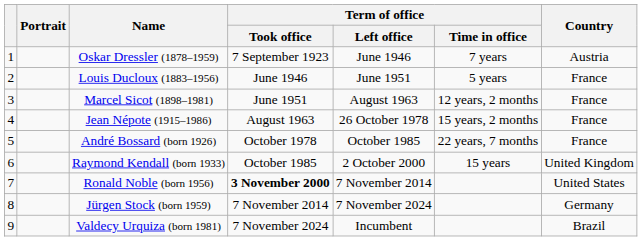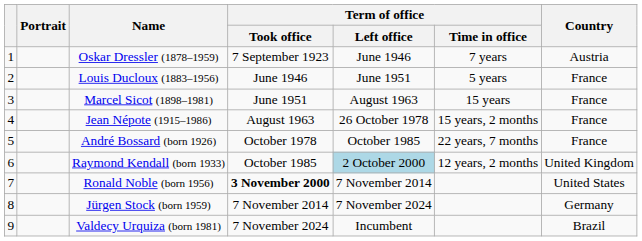 <table class="wikitable" style="text-align:center">
 <tr>
 <th rowspan="2"></th>
 <th rowspan="2">Portrait</th>
 <th rowspan="2">Name </th>
 <th colspan="3">Term of office</th>
 <th rowspan="2">Country</th>
 </tr>
 <tr>
 <th>Took office</th>
 <th>Left office</th>
 <th>Time in office</th>
 </tr>
 <tr>
 <td>1</td>
 <td></td>
 <td><a href='#'>Oskar Dressler</a> <small>(1878–1959)</small></td>
 <td>7 September 1923</td>
 <td>June 1946</td>
 <td>7 years</td>
 <td> Austria</td>
 </tr>
 <tr>
 <td>2</td>
 <td></td>
 <td><a href='#'>Louis Ducloux</a> <small>(1883–1956)</small></td>
 <td>June 1946</td>
 <td>June 1951</td>
 <td>5 years</td>
 <td> France</td>
 </tr>
 <tr>
 <td>3</td>
 <td></td>
 <td><a href='#'>Marcel Sicot</a> <small>(1898–1981)</small></td>
 <td>June 1951</td>
 <td>August 1963</td>
-<td>12 years, 2 months</td>
+<td>15 years</td>
 <td> France</td>
 </tr>
 <tr>
 <td>4</td>
 <td></td>
 <td><a href='#'>Jean Népote</a> <small>(1915–1986)</small></td>
 <td>August 1963</td>
 <td>26 October 1978</td>
 <td>15 years, 2 months</td>
 <td> France</td>
 </tr>
 <tr>
 <td>5</td>
 <td></td>
 <td><a href='#'>André Bossard</a> <small>(born 1926)</small></td>
 <td>October 1978</td>
 <td>October 1985</td>
 <td>22 years, 7 months</td>
 <td> France</td>
 </tr>
 <tr>
 <td>6</td>
 <td></td>
 <td><a href='#'>Raymond Kendall</a> <small>(born 1933)</small></td>
 <td>October 1985</td>
-<td>2 October 2000</td>
-<td>15 years</td>
+<td style="background: lightblue;">2 October 2000</td>
+<td>12 years, 2 months</td>
 <td> United Kingdom</td>
 </tr>
 <tr>
 <td>7</td>
 <td></td>
 <td><a href='#'>Ronald Noble</a> <small>(born 1956)</small></td>
 <td><strong>3 November 2000</strong></td>
 <td>7 November 2014</td>
 <td></td>
 <td> United States</td>
 </tr>
 <tr>
 <td>8</td>
 <td></td>
 <td><a href='#'>Jürgen Stock</a> <small>(born 1959)</small></td>
 <td>7 November 2014</td>
 <td>7 November 2024</td>
 <td></td>
 <td> Germany</td>
 </tr>
 <tr>
 <td>9</td>
 <td></td>
 <td><a href='#'>Valdecy Urquiza</a> <small>(born 1981)</small></td>
 <td>7 November 2024</td>
 <td>Incumbent</td>
 <td></td>
 <td> Brazil</td>
 </tr>
 </table>
